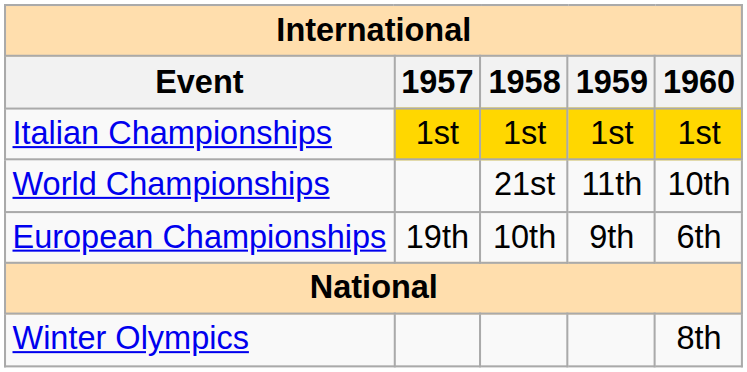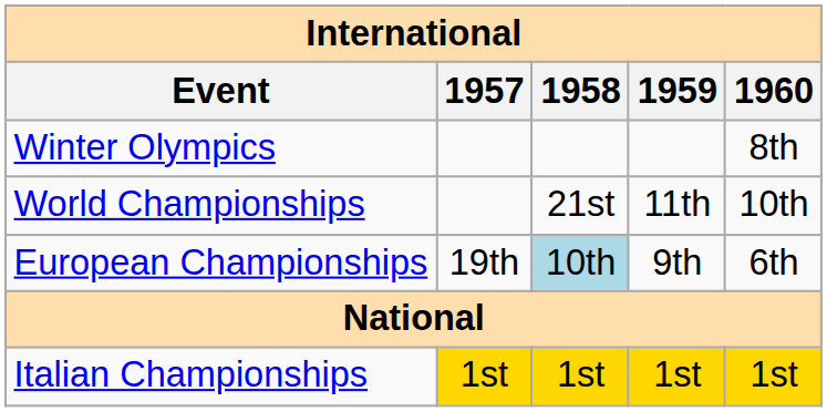 <table class="wikitable" style="text-align:center">
 <tr>
 <th style="background-color: #ffdead; " colspan=5 align=center>International</th>
 </tr>
 <tr>
 <th>Event</th>
 <th>1957</th>
 <th>1958</th>
 <th>1959</th>
 <th>1960</th>
 </tr>
 <tr>
-<td align=left><a href='#'>Italian Championships</a></td>
-<td bgcolor=gold>1st</td>
-<td bgcolor=gold>1st</td>
-<td bgcolor=gold>1st</td>
-<td bgcolor=gold>1st</td>
+<td align=left><a href='#'>Winter Olympics</a></td>
+<td></td>
+<td></td>
+<td></td>
+<td>8th</td>
 </tr>
 <tr>
 <td align=left><a href='#'>World Championships</a></td>
 <td></td>
 <td>21st</td>
 <td>11th</td>
 <td>10th</td>
 </tr>
 <tr>
 <td align=left><a href='#'>European Championships</a></td>
 <td>19th</td>
-<td>10th</td>
+<td style="background: lightblue;">10th</td>
 <td>9th</td>
 <td>6th</td>
 </tr>
 <tr>
 <th style="background-color: #ffdead; " colspan=5 align=center>National</th>
 </tr>
 <tr>
-<td align=left><a href='#'>Winter Olympics</a></td>
-<td></td>
-<td></td>
-<td></td>
-<td>8th</td>
+<td align=left><a href='#'>Italian Championships</a></td>
+<td bgcolor=gold>1st</td>
+<td bgcolor=gold>1st</td>
+<td bgcolor=gold>1st</td>
+<td bgcolor=gold>1st</td>
 </tr>
 </table>
